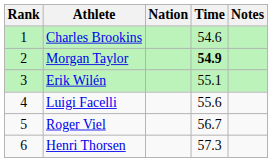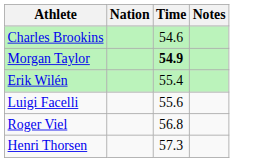 <table class="wikitable sortable" style="text-align:center">
 <tr>
-<th>Rank</th>
 <th>Athlete</th>
 <th>Nation</th>
 <th>Time</th>
 <th>Notes</th>
 </tr>
 <tr bgcolor=bbf3bb>
-<td>1</td>
 <td align=left><a href='#'>Charles Brookins</a></td>
 <td align=left></td>
 <td>54.6</td>
 <td></td>
 </tr>
 <tr bgcolor=bbf3bb>
-<td>2</td>
 <td align=left><a href='#'>Morgan Taylor</a></td>
 <td align=left></td>
 <td><strong>54.9</strong></td>
 <td></td>
 </tr>
 <tr bgcolor=bbf3bb>
-<td>3</td>
 <td align=left><a href='#'>Erik Wilén</a></td>
 <td align=left></td>
-<td>55.1</td>
+<td>55.4</td>
 <td></td>
 </tr>
 <tr>
-<td>4</td>
 <td align=left><a href='#'>Luigi Facelli</a></td>
 <td align=left></td>
 <td>55.6</td>
 <td></td>
 </tr>
 <tr>
-<td>5</td>
 <td align=left><a href='#'>Roger Viel</a></td>
 <td align=left></td>
-<td>56.7</td>
+<td>56.8</td>
 <td></td>
 </tr>
 <tr>
-<td>6</td>
 <td align=left><a href='#'>Henri Thorsen</a></td>
 <td align=left></td>
 <td>57.3</td>
 <td></td>
 </tr>
 </table>
